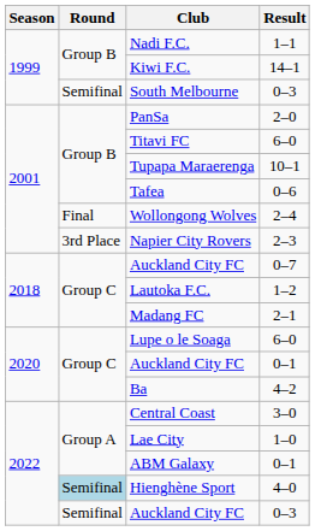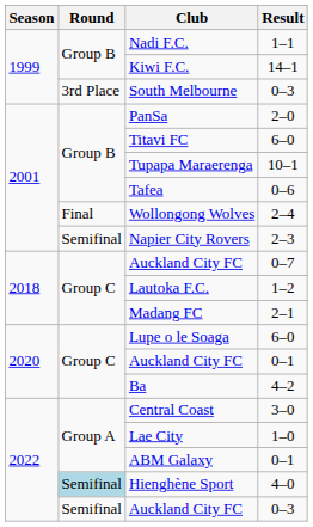 <table class="wikitable">
 <tr>
 <th>Season</th>
 <th>Round</th>
 <th>Club</th>
 <th>Result</th>
 </tr>
 <tr>
 <td rowspan="3"><a href='#'>1999</a></td>
 <td rowspan="2">Group B</td>
 <td> <a href='#'>Nadi F.C.</a></td>
 <td style="text-align:center;">1–1</td>
 </tr>
 <tr>
 <td> <a href='#'>Kiwi F.C.</a></td>
 <td style="text-align:center;">14–1</td>
 </tr>
 <tr>
-<td>Semifinal</td>
+<td>3rd Place</td>
 <td> <a href='#'>South Melbourne</a></td>
 <td style="text-align:center;">0–3</td>
 </tr>
 <tr>
 <td rowspan="6"><a href='#'>2001</a></td>
 <td rowspan="4">Group B</td>
 <td> <a href='#'>PanSa</a></td>
 <td style="text-align:center;">2–0</td>
 </tr>
 <tr>
 <td> <a href='#'>Titavi FC</a></td>
 <td style="text-align:center;">6–0</td>
 </tr>
 <tr>
 <td> <a href='#'>Tupapa Maraerenga</a></td>
 <td style="text-align:center;">10–1</td>
 </tr>
 <tr>
 <td> <a href='#'>Tafea</a></td>
 <td style="text-align:center;">0–6</td>
 </tr>
 <tr>
 <td>Final</td>
 <td> <a href='#'>Wollongong Wolves</a></td>
 <td style="text-align:center;">2–4</td>
 </tr>
 <tr>
-<td>3rd Place</td>
+<td>Semifinal</td>
 <td> <a href='#'>Napier City Rovers</a></td>
 <td style="text-align:center;">2–3</td>
 </tr>
 <tr>
 <td rowspan="3"><a href='#'>2018</a></td>
 <td rowspan="3">Group C</td>
 <td> <a href='#'>Auckland City FC</a></td>
 <td style="text-align:center;">0–7</td>
 </tr>
 <tr>
 <td> <a href='#'>Lautoka F.C.</a></td>
 <td style="text-align:center;">1–2</td>
 </tr>
 <tr>
 <td> <a href='#'>Madang FC</a></td>
 <td style="text-align:center;">2–1</td>
 </tr>
 <tr>
 <td rowspan="3"><a href='#'>2020</a></td>
 <td rowspan="3">Group C</td>
 <td> <a href='#'>Lupe o le Soaga</a></td>
 <td style="text-align:center;">6–0</td>
 </tr>
 <tr>
 <td> <a href='#'>Auckland City FC</a></td>
 <td style="text-align:center;">0–1</td>
 </tr>
 <tr>
 <td> <a href='#'>Ba</a></td>
 <td style="text-align:center;">4–2</td>
 </tr>
 <tr>
 <td rowspan="5"><a href='#'>2022</a></td>
 <td rowspan="3">Group A</td>
 <td> <a href='#'>Central Coast</a></td>
 <td style="text-align:center;">3–0</td>
 </tr>
 <tr>
 <td> <a href='#'>Lae City</a></td>
 <td style="text-align:center;">1–0</td>
 </tr>
 <tr>
 <td> <a href='#'>ABM Galaxy</a></td>
 <td style="text-align:center;">0–1</td>
 </tr>
 <tr>
 <td style="background: lightblue;">Semifinal</td>
 <td> <a href='#'>Hienghène Sport</a></td>
 <td style="text-align:center;">4–0</td>
 </tr>
 <tr>
 <td>Semifinal</td>
 <td> <a href='#'>Auckland City FC</a></td>
 <td style="text-align:center;">0–3</td>
 </tr>
 </table>
